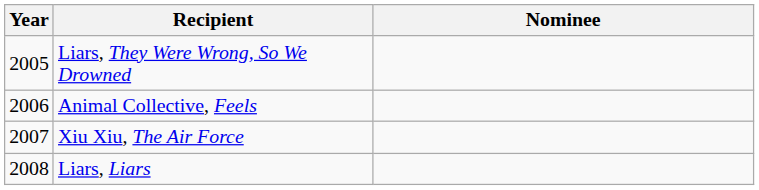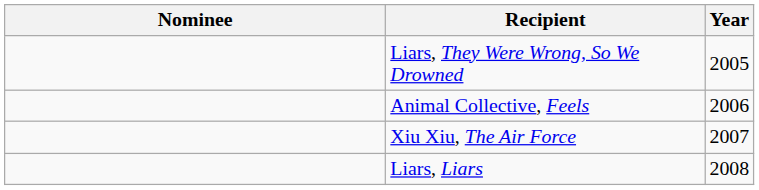 <table class="wikitable sortable plainrowheaders">
 <tr>
+<th style="width:300px;" class="unsortable">Nominee</th>
+<th style="width:250px;">Recipient</th>
 <th>Year</th>
-<th style="width:250px;">Recipient</th>
-<th style="width:300px;" class="unsortable">Nominee</th>
 </tr>
 <tr>
+<td></td>
+<td><a href='#'>Liars</a>, <em><a href='#'>They Were Wrong, So We Drowned</a></em></td>
 <td>2005</td>
-<td><a href='#'>Liars</a>, <em><a href='#'>They Were Wrong, So We Drowned</a></em></td>
-<td></td>
 </tr>
 <tr>
+<td></td>
+<td><a href='#'>Animal Collective</a>, <em><a href='#'>Feels</a></em></td>
 <td>2006</td>
-<td><a href='#'>Animal Collective</a>, <em><a href='#'>Feels</a></em></td>
-<td></td>
 </tr>
 <tr>
+<td></td>
+<td><a href='#'>Xiu Xiu</a>, <em><a href='#'>The Air Force</a></em></td>
 <td>2007</td>
-<td><a href='#'>Xiu Xiu</a>, <em><a href='#'>The Air Force</a></em></td>
-<td></td>
 </tr>
 <tr>
+<td></td>
+<td><a href='#'>Liars</a>, <em><a href='#'>Liars</a></em></td>
 <td>2008</td>
-<td><a href='#'>Liars</a>, <em><a href='#'>Liars</a></em></td>
-<td></td>
 </tr>
 </table>
